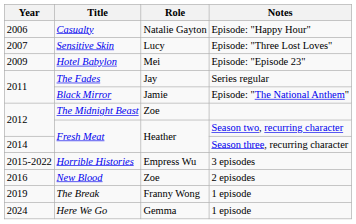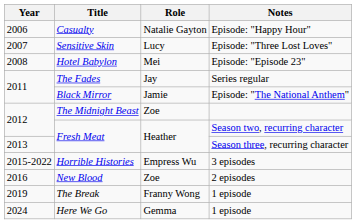 <table class = "wikitable sortable">
 <tr>
 <th>Year</th>
 <th>Title</th>
 <th>Role</th>
 <th class = "unsortable">Notes</th>
 </tr>
 <tr>
 <td>2006</td>
 <td><em><a href='#'>Casualty</a></em></td>
 <td>Natalie Gayton</td>
 <td>Episode: "Happy Hour"</td>
 </tr>
 <tr>
 <td>2007</td>
 <td><em><a href='#'>Sensitive Skin</a></em></td>
 <td>Lucy</td>
 <td>Episode: "Three Lost Loves"</td>
 </tr>
 <tr>
-<td>2009</td>
+<td>2008</td>
 <td><em><a href='#'>Hotel Babylon</a></em></td>
 <td>Mei</td>
 <td>Episode: "Episode 23"</td>
 </tr>
 <tr>
 <td rowspan= 2>2011</td>
 <td><em><a href='#'>The Fades</a></em></td>
 <td>Jay</td>
 <td>Series regular</td>
 </tr>
 <tr>
 <td><em><a href='#'>Black Mirror</a></em></td>
 <td>Jamie</td>
 <td>Episode: "<a href='#'>The National Anthem</a>"</td>
 </tr>
 <tr>
 <td rowspan= 2>2012</td>
 <td><em><a href='#'>The Midnight Beast</a></em></td>
 <td>Zoe</td>
 <td></td>
 </tr>
 <tr>
 <td rowspan= 2><em><a href='#'>Fresh Meat</a></em></td>
 <td rowspan= 2>Heather</td>
 <td><a href='#'>Season two</a>, <a href='#'>recurring character</a></td>
 </tr>
 <tr>
-<td>2014</td>
+<td>2013</td>
 <td><a href='#'>Season three</a>, recurring character</td>
 </tr>
 <tr>
 <td>2015-2022</td>
 <td><em><a href='#'>Horrible Histories</a></em></td>
 <td>Empress Wu</td>
 <td>3 episodes</td>
 </tr>
 <tr>
 <td>2016</td>
 <td><em><a href='#'>New Blood</a></em></td>
 <td>Zoe</td>
 <td>2 episodes</td>
 </tr>
 <tr>
 <td>2019</td>
 <td><em>The Break</em></td>
 <td>Franny Wong</td>
 <td>1 episode</td>
 </tr>
 <tr>
 <td>2024</td>
 <td><em>Here We Go</em></td>
 <td>Gemma</td>
 <td>1 episode</td>
 </tr>
 </table>
